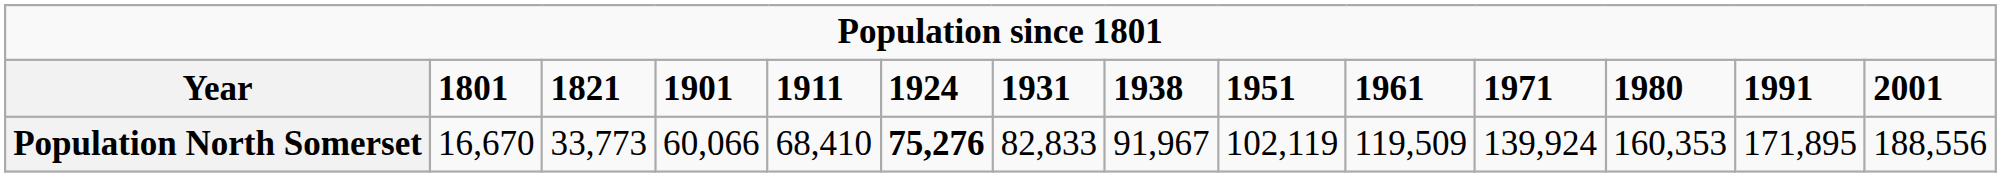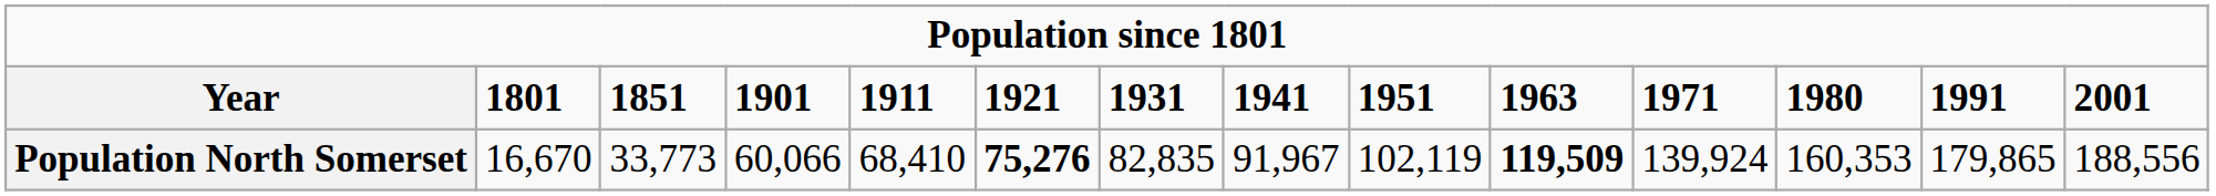 <table class="wikitable" style="clear:both;">
 <tr>
 <td colspan="14" style="text-align:center;"><strong>Population since 1801</strong></td>
 </tr>
 <tr>
 <th>Year</th>
 <td><strong>1801</strong></td>
-<td><strong>1821</strong></td>
+<td><strong>1851</strong></td>
 <td><strong>1901</strong></td>
 <td><strong>1911</strong></td>
-<td><strong>1924</strong></td>
+<td><strong>1921</strong></td>
 <td><strong>1931</strong></td>
-<td><strong>1938</strong></td>
+<td><strong>1941</strong></td>
 <td><strong>1951</strong></td>
-<td><strong>1961</strong></td>
+<td><strong>1963</strong></td>
 <td><strong>1971</strong></td>
 <td><strong>1980</strong></td>
 <td><strong>1991</strong></td>
 <td><strong>2001</strong></td>
 </tr>
 <tr>
 <th>Population North Somerset</th>
 <td>16,670</td>
 <td>33,773</td>
 <td>60,066</td>
 <td>68,410</td>
 <td><strong>75,276</strong></td>
-<td>82,833</td>
+<td>82,835</td>
 <td>91,967</td>
 <td>102,119</td>
-<td>119,509</td>
+<td><strong>119,509</strong></td>
 <td>139,924</td>
 <td>160,353</td>
-<td>171,895</td>
+<td>179,865</td>
 <td>188,556</td>
 </tr>
 </table>
